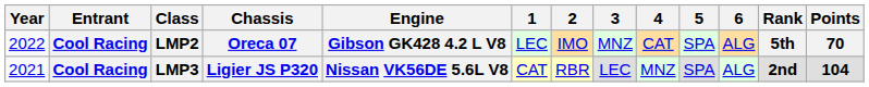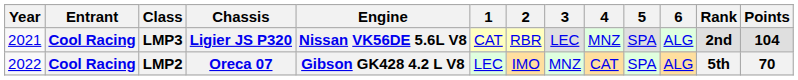 <table class="wikitable" style="text-align:center; font-size:85%">
 <tr>
 <th>Year</th>
 <th>Entrant</th>
 <th>Class</th>
 <th>Chassis</th>
 <th>Engine</th>
 <th>1</th>
 <th>2</th>
 <th>3</th>
 <th>4</th>
 <th>5</th>
 <th>6</th>
 <th>Rank</th>
 <th>Points</th>
 </tr>
 <tr>
+<td><a href='#'>2021</a></td>
+<th nowrap><a href='#'>Cool Racing</a></th>
+<th>LMP3</th>
+<th nowrap><a href='#'>Ligier JS P320</a></th>
+<th nowrap><a href='#'>Nissan</a> <a href='#'>VK56DE</a> 5.6L V8</th>
+<td style="background:#FFFFBF;"><a href='#'>CAT</a><br></td>
+<td style="background:#FFFFBF;"><a href='#'>RBR</a><br></td>
+<td style="background:#DFDFDF;"><a href='#'>LEC</a><br></td>
+<td style="background:#DFFFDF;"><a href='#'>MNZ</a><br></td>
+<td style="background:#DFDFDF;"><a href='#'>SPA</a><br></td>
+<td style="background:#DFFFDF;"><a href='#'>ALG</a><br></td>
+<th style="background:#DFDFDF;">2nd</th>
+<th style="background:#DFDFDF;">104</th>
+</tr>
+<tr>
 <td><a href='#'>2022</a></td>
 <th nowrap><a href='#'>Cool Racing</a></th>
 <th>LMP2</th>
 <th nowrap><a href='#'>Oreca 07</a></th>
 <th nowrap><a href='#'>Gibson</a> GK428 4.2 L V8</th>
 <td style="background:#DFFFDF;"><a href='#'>LEC</a><br></td>
 <td style="background:#FFDF9F;"><a href='#'>IMO</a><br></td>
 <td style="background:#DFFFDF;"><a href='#'>MNZ</a><br></td>
 <td style="background:#FFDF9F;"><a href='#'>CAT</a><br></td>
 <td style="background:#DFFFDF;"><a href='#'>SPA</a><br></td>
 <td style="background:#FFDF9F;"><a href='#'>ALG</a><br></td>
 <th>5th</th>
 <th>70</th>
 </tr>
-<tr>
-<td><a href='#'>2021</a></td>
-<th nowrap><a href='#'>Cool Racing</a></th>
-<th>LMP3</th>
-<th nowrap><a href='#'>Ligier JS P320</a></th>
-<th nowrap><a href='#'>Nissan</a> <a href='#'>VK56DE</a> 5.6L V8</th>
-<td style="background:#FFFFBF;"><a href='#'>CAT</a><br></td>
-<td style="background:#FFFFBF;"><a href='#'>RBR</a><br></td>
-<td style="background:#DFDFDF;"><a href='#'>LEC</a><br></td>
-<td style="background:#DFFFDF;"><a href='#'>MNZ</a><br></td>
-<td style="background:#DFDFDF;"><a href='#'>SPA</a><br></td>
-<td style="background:#DFFFDF;"><a href='#'>ALG</a><br></td>
-<th style="background:#DFDFDF;">2nd</th>
-<th style="background:#DFDFDF;">104</th>
-</tr>
 </table>
